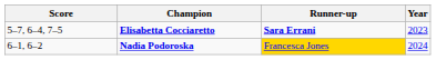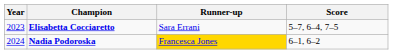 <table class="wikitable" style="font-size:90%">
 <tr>
-<th width="155">Score</th>
+<th>Year</th>
 <th width="200">Champion</th>
 <th width="200">Runner-up</th>
-<th>Year</th>
+<th width="155">Score</th>
 </tr>
 <tr>
+<td><a href='#'>2023</a></td>
+<td> <strong><a href='#'>Elisabetta Cocciaretto</a></strong></td>
+<td> <a href='#'>Sara Errani</a></td>
 <td>5–7, 6–4, 7–5</td>
-<td> <strong><a href='#'>Elisabetta Cocciaretto</a></strong></td>
-<td><strong> <a href='#'>Sara Errani</a></strong></td>
-<td><a href='#'>2023</a></td>
 </tr>
 <tr>
-<td>6–1, 6–2</td>
+<td><a href='#'>2024</a></td>
 <td> <strong><a href='#'>Nadia Podoroska</a></strong></td>
 <td style="background: gold;"> <a href='#'>Francesca Jones</a></td>
-<td><a href='#'>2024</a></td>
+<td>6–1, 6–2</td>
 </tr>
 </table>
